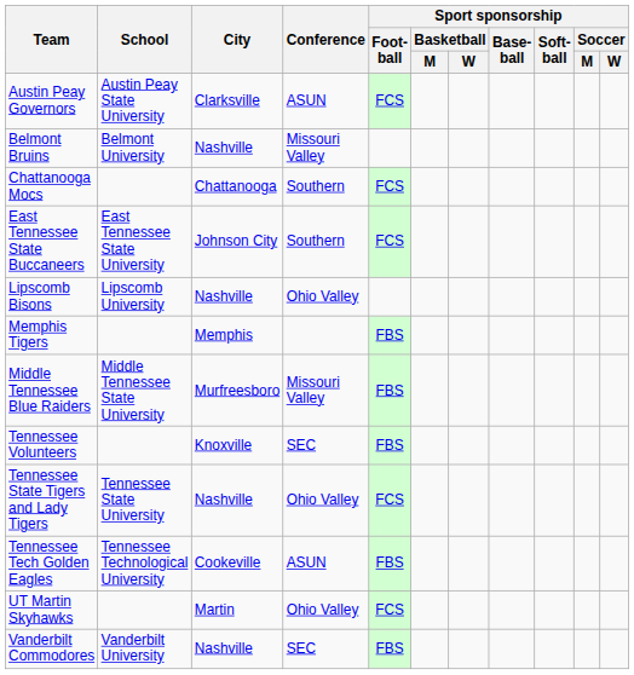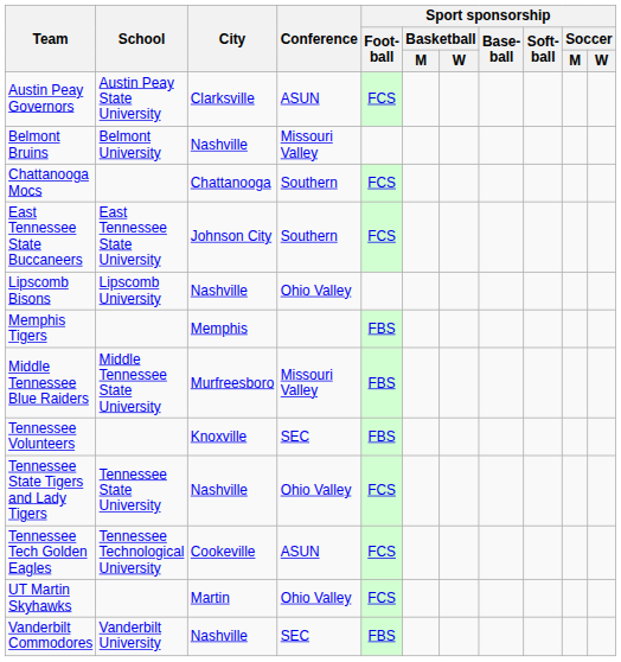 <table class="sortable wikitable">
 <tr>
 <th rowspan=3>Team</th>
 <th rowspan=3>School</th>
 <th rowspan=3>City</th>
 <th rowspan=3>Conference</th>
 <th colspan=7>Sport sponsorship</th>
 </tr>
 <tr>
 <th rowspan=2>Foot-<br>ball</th>
 <th colspan=2>Basketball</th>
 <th rowspan=2>Base-<br>ball</th>
 <th rowspan=2>Soft-<br>ball</th>
 <th colspan=2>Soccer</th>
 </tr>
 <tr>
 <th>M</th>
 <th>W</th>
 <th>M</th>
 <th>W</th>
 </tr>
 <tr>
 <td><a href='#'>Austin Peay Governors</a></td>
 <td><a href='#'>Austin Peay State University</a></td>
 <td><a href='#'>Clarksville</a></td>
 <td><a href='#'>ASUN</a></td>
 <td style="background:#D2FFD2; text-align:center"><a href='#'>FCS</a></td>
 <td></td>
 <td></td>
 <td></td>
 <td></td>
 <td></td>
 <td></td>
 </tr>
 <tr>
 <td><a href='#'>Belmont Bruins</a></td>
 <td><a href='#'>Belmont University</a></td>
 <td><a href='#'>Nashville</a></td>
 <td><a href='#'>Missouri Valley</a></td>
 <td></td>
 <td></td>
 <td></td>
 <td></td>
 <td></td>
 <td></td>
 <td></td>
 </tr>
 <tr>
 <td><a href='#'>Chattanooga Mocs</a></td>
 <td></td>
 <td><a href='#'>Chattanooga</a></td>
 <td><a href='#'>Southern</a></td>
 <td style="background:#D2FFD2; text-align:center"><a href='#'>FCS</a></td>
 <td></td>
 <td></td>
 <td></td>
 <td></td>
 <td></td>
 <td></td>
 </tr>
 <tr>
 <td><a href='#'>East Tennessee State Buccaneers</a></td>
 <td><a href='#'>East Tennessee State University</a></td>
 <td><a href='#'>Johnson City</a></td>
 <td><a href='#'>Southern</a></td>
 <td style="background:#D2FFD2; text-align:center"><a href='#'>FCS</a></td>
 <td></td>
 <td></td>
 <td></td>
 <td></td>
 <td></td>
 <td></td>
 </tr>
 <tr>
 <td><a href='#'>Lipscomb Bisons</a></td>
 <td><a href='#'>Lipscomb University</a></td>
 <td><a href='#'>Nashville</a></td>
 <td><a href='#'>Ohio Valley</a></td>
 <td></td>
 <td></td>
 <td></td>
 <td></td>
 <td></td>
 <td></td>
 <td></td>
 </tr>
 <tr>
 <td><a href='#'>Memphis Tigers</a></td>
 <td></td>
 <td><a href='#'>Memphis</a></td>
 <td></td>
 <td style="background:#D2FFD2; text-align:center"><a href='#'>FBS</a></td>
 <td></td>
 <td></td>
 <td></td>
 <td></td>
 <td></td>
 <td></td>
 </tr>
 <tr>
 <td><a href='#'>Middle Tennessee Blue Raiders</a></td>
 <td><a href='#'>Middle Tennessee State University</a></td>
 <td><a href='#'>Murfreesboro</a></td>
 <td><a href='#'>Missouri Valley</a></td>
 <td style="background:#D2FFD2; text-align:center"><a href='#'>FBS</a></td>
 <td></td>
 <td></td>
 <td></td>
 <td></td>
 <td></td>
 <td></td>
 </tr>
 <tr>
 <td><a href='#'>Tennessee Volunteers</a></td>
 <td></td>
 <td><a href='#'>Knoxville</a></td>
 <td><a href='#'>SEC</a></td>
 <td style="background:#D2FFD2; text-align:center"><a href='#'>FBS</a></td>
 <td></td>
 <td></td>
 <td></td>
 <td></td>
 <td></td>
 <td></td>
 </tr>
 <tr>
 <td><a href='#'>Tennessee State Tigers and Lady Tigers</a></td>
 <td><a href='#'>Tennessee State University</a></td>
 <td><a href='#'>Nashville</a></td>
 <td><a href='#'>Ohio Valley</a></td>
 <td style="background:#D2FFD2; text-align:center"><a href='#'>FCS</a></td>
 <td></td>
 <td></td>
 <td></td>
 <td></td>
 <td></td>
 <td></td>
 </tr>
 <tr>
 <td><a href='#'>Tennessee Tech Golden Eagles</a></td>
 <td><a href='#'>Tennessee Technological University</a></td>
 <td><a href='#'>Cookeville</a></td>
 <td><a href='#'>ASUN</a></td>
-<td style="background:#D2FFD2; text-align:center"><a href='#'>FBS</a></td>
+<td style="background:#D2FFD2; text-align:center"><a href='#'>FCS</a></td>
 <td></td>
 <td></td>
 <td></td>
 <td></td>
 <td></td>
 <td></td>
 </tr>
 <tr>
 <td><a href='#'>UT Martin Skyhawks</a></td>
 <td></td>
 <td><a href='#'>Martin</a></td>
 <td><a href='#'>Ohio Valley</a></td>
 <td style="background:#D2FFD2; text-align:center"><a href='#'>FCS</a></td>
 <td></td>
 <td></td>
 <td></td>
 <td></td>
 <td></td>
 <td></td>
 </tr>
 <tr>
 <td><a href='#'>Vanderbilt Commodores</a></td>
 <td><a href='#'>Vanderbilt University</a></td>
 <td><a href='#'>Nashville</a></td>
 <td><a href='#'>SEC</a></td>
 <td style="background:#D2FFD2; text-align:center"><a href='#'>FBS</a></td>
 <td></td>
 <td></td>
 <td></td>
 <td></td>
 <td></td>
 <td></td>
 </tr>
 </table>
